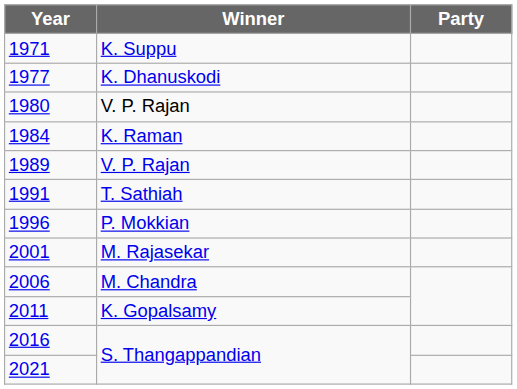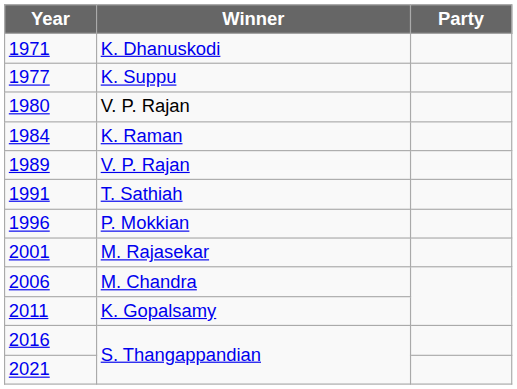 <table class="wikitable" width="50%">
 <tr>
 <th style="background-color:#666666; color:white">Year</th>
 <th style="background-color:#666666; color:white">Winner</th>
 <th style="background-color:#666666; color:white" colspan="2">Party</th>
 </tr>
 <tr>
 <td><a href='#'>1971</a></td>
-<td><a href='#'>K. Suppu</a></td>
+<td><a href='#'>K. Dhanuskodi</a></td>
 <td></td>
 </tr>
 <tr>
 <td><a href='#'>1977</a></td>
-<td><a href='#'>K. Dhanuskodi</a></td>
+<td><a href='#'>K. Suppu</a></td>
 <td></td>
 </tr>
 <tr>
 <td><a href='#'>1980</a></td>
 <td>V. P. Rajan</td>
 <td></td>
 </tr>
 <tr>
 <td><a href='#'>1984</a></td>
 <td><a href='#'>K. Raman</a></td>
 <td></td>
 </tr>
 <tr>
 <td><a href='#'>1989</a></td>
 <td><a href='#'>V. P. Rajan</a></td>
 <td></td>
 </tr>
 <tr>
 <td><a href='#'>1991</a></td>
 <td><a href='#'>T. Sathiah</a></td>
 <td></td>
 </tr>
 <tr>
 <td><a href='#'>1996</a></td>
 <td><a href='#'>P. Mokkian</a></td>
 <td></td>
 </tr>
 <tr>
 <td><a href='#'>2001</a></td>
 <td><a href='#'>M. Rajasekar</a></td>
 <td></td>
 </tr>
 <tr>
 <td><a href='#'>2006</a></td>
 <td><a href='#'>M. Chandra</a></td>
 </tr>
 <tr>
 <td><a href='#'>2011</a></td>
 <td><a href='#'>K. Gopalsamy</a></td>
 </tr>
 <tr>
 <td><a href='#'>2016</a></td>
 <td rowspan="2"><a href='#'>S. Thangappandian</a></td>
 <td></td>
 </tr>
 <tr>
 <td><a href='#'>2021</a></td>
 </tr>
 </table>
